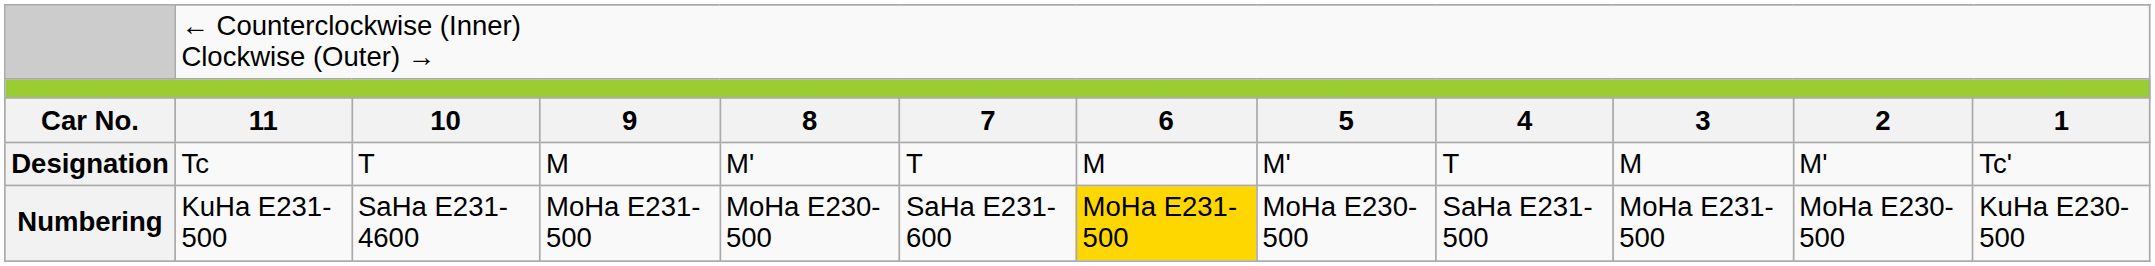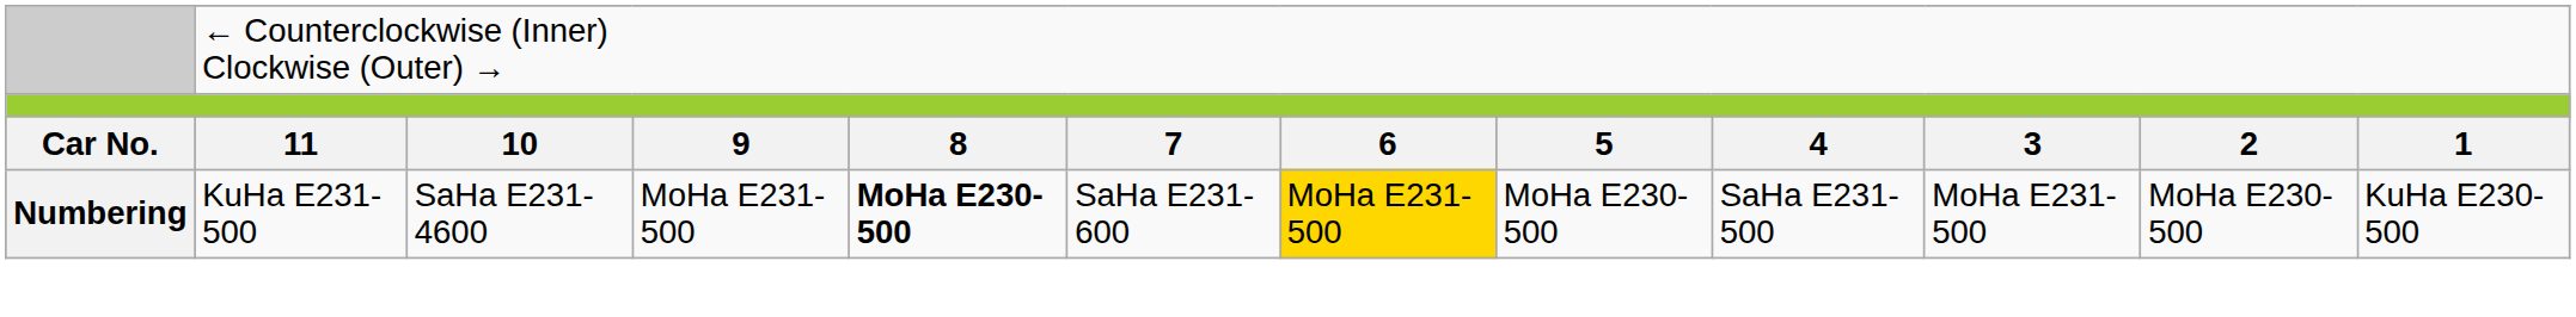 <table class="wikitable">
 <tr>
 <td style="background-color:#ccc;"> </td>
 <td colspan="11"><div>← Counterclockwise (Inner)</div><div>Clockwise (Outer) →</div></td>
 </tr>
 <tr style="line-height: 10px; background-color: #9ACD32;">
 <td colspan="12" style="padding:0; border:0;"> </td>
 </tr>
 <tr>
 <th>Car No.</th>
 <th>11</th>
 <th>10</th>
 <th>9</th>
 <th>8</th>
 <th>7</th>
 <th>6</th>
 <th>5</th>
 <th>4</th>
 <th>3</th>
 <th>2</th>
 <th>1</th>
 </tr>
 <tr>
-<th>Designation</th>
-<td>Tc</td>
-<td>T</td>
-<td>M</td>
-<td>M'</td>
-<td>T</td>
-<td>M</td>
-<td>M'</td>
-<td>T</td>
-<td>M</td>
-<td>M'</td>
-<td>Tc'</td>
-</tr>
-<tr>
 <th>Numbering</th>
 <td>KuHa E231-500</td>
 <td>SaHa E231-4600</td>
 <td>MoHa E231-500</td>
-<td>MoHa E230-500</td>
+<td><strong>MoHa E230-500</strong></td>
 <td>SaHa E231-600</td>
 <td style="background: gold;">MoHa E231-500</td>
 <td>MoHa E230-500</td>
 <td>SaHa E231-500</td>
 <td>MoHa E231-500</td>
 <td>MoHa E230-500</td>
 <td>KuHa E230-500</td>
 </tr>
 </table>
